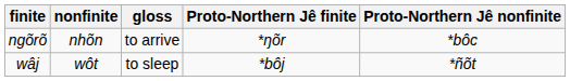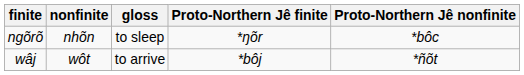 <table class="wikitable" style="text-align: center;">
 <tr>
 <th>finite</th>
 <th>nonfinite</th>
 <th>gloss</th>
 <th>Proto-Northern Jê finite</th>
 <th>Proto-Northern Jê nonfinite</th>
 </tr>
 <tr>
 <td><em>ngõrõ</em></td>
 <td><em>nhõn</em></td>
-<td>to arrive</td>
+<td>to sleep</td>
 <td><em>*ŋõr</em></td>
 <td><em>*bôc</em></td>
 </tr>
 <tr>
 <td><em>wâj</em></td>
 <td><em>wôt</em></td>
-<td>to sleep</td>
+<td>to arrive</td>
 <td><em>*bôj</em></td>
 <td><em>*ñõt</em></td>
 </tr>
 </table>
